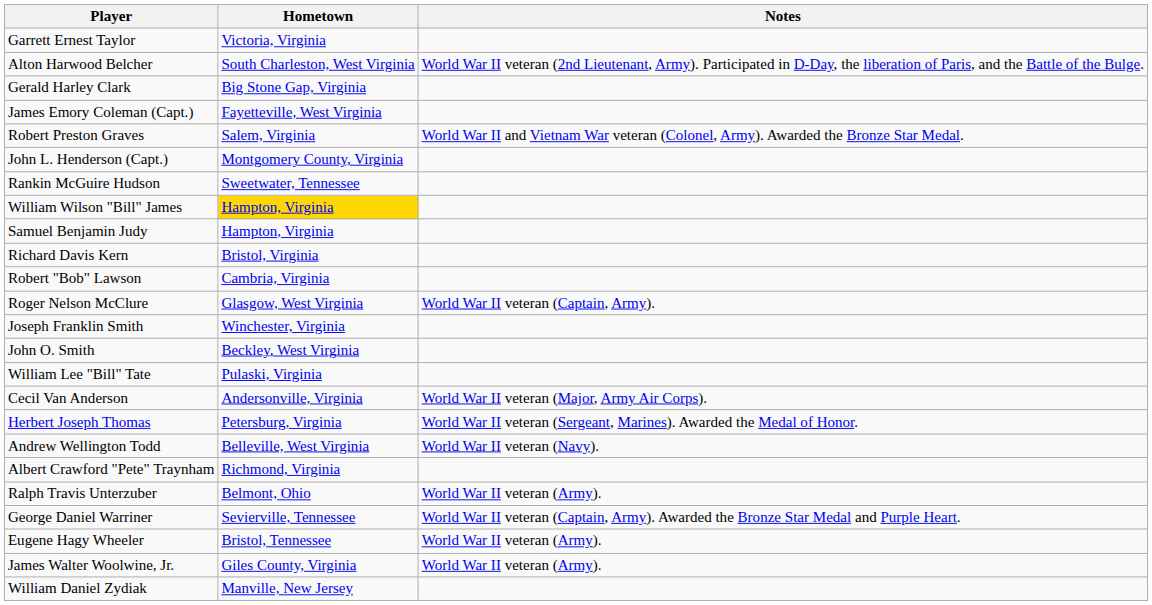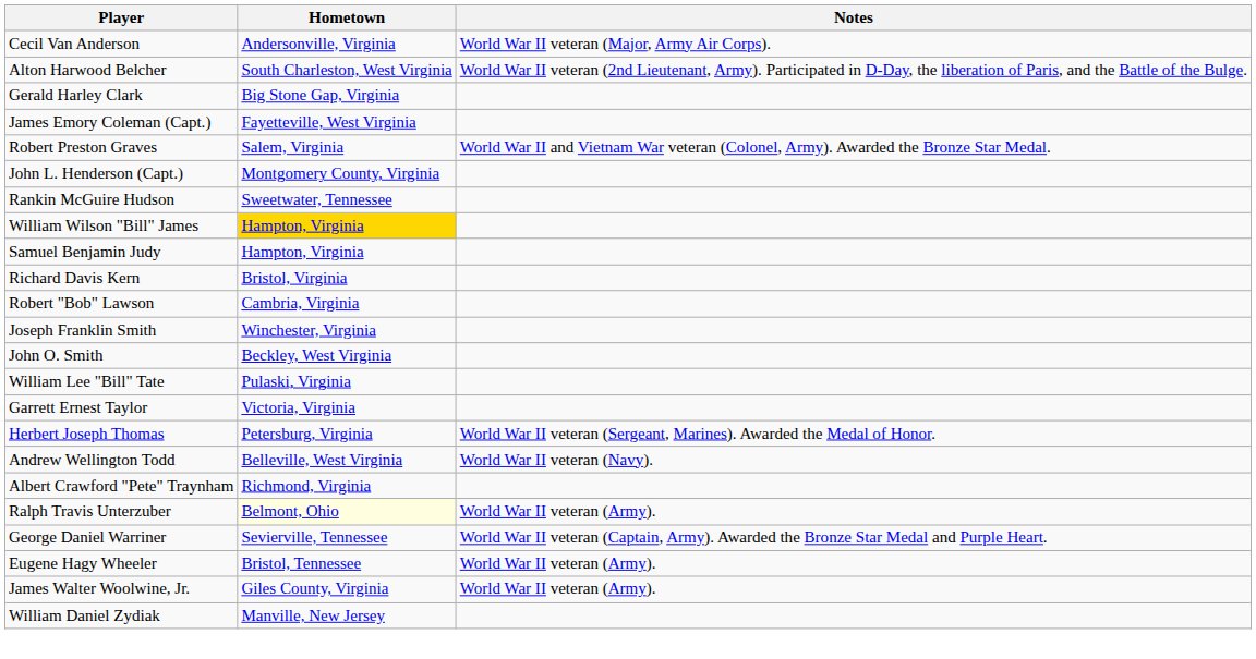 <table class="wikitable" border="1">
 <tr ;>
 <th>Player</th>
 <th>Hometown</th>
 <th>Notes</th>
 </tr>
 <tr>
-<td>Garrett Ernest Taylor</td>
-<td><a href='#'>Victoria, Virginia</a></td>
-<td></td>
+<td>Cecil Van Anderson</td>
+<td><a href='#'>Andersonville, Virginia</a></td>
+<td><a href='#'>World War II</a> veteran (<a href='#'>Major</a>, <a href='#'>Army Air Corps</a>).</td>
 </tr>
 <tr>
 <td>Alton Harwood Belcher</td>
 <td><a href='#'>South Charleston, West Virginia</a></td>
 <td><a href='#'>World War II</a> veteran (<a href='#'>2nd Lieutenant</a>, <a href='#'>Army</a>). Participated in <a href='#'>D-Day</a>, the <a href='#'>liberation of Paris</a>, and the <a href='#'>Battle of the Bulge</a>.</td>
 </tr>
 <tr>
 <td>Gerald Harley Clark</td>
 <td><a href='#'>Big Stone Gap, Virginia</a></td>
 <td></td>
 </tr>
 <tr>
 <td>James Emory Coleman (Capt.)</td>
 <td><a href='#'>Fayetteville, West Virginia</a></td>
 <td></td>
 </tr>
 <tr>
 <td>Robert Preston Graves</td>
 <td><a href='#'>Salem, Virginia</a></td>
 <td><a href='#'>World War II</a> and <a href='#'>Vietnam War</a> veteran (<a href='#'>Colonel</a>, <a href='#'>Army</a>). Awarded the <a href='#'>Bronze Star Medal</a>.</td>
 </tr>
 <tr>
 <td>John L. Henderson (Capt.)</td>
 <td><a href='#'>Montgomery County, Virginia</a></td>
 <td></td>
 </tr>
 <tr>
 <td>Rankin McGuire Hudson</td>
 <td><a href='#'>Sweetwater, Tennessee</a></td>
 <td></td>
 </tr>
 <tr>
 <td>William Wilson "Bill" James</td>
 <td style="background: gold;"><a href='#'>Hampton, Virginia</a></td>
 <td></td>
 </tr>
 <tr>
 <td>Samuel Benjamin Judy</td>
 <td><a href='#'>Hampton, Virginia</a></td>
 <td></td>
 </tr>
 <tr>
 <td>Richard Davis Kern</td>
 <td><a href='#'>Bristol, Virginia</a></td>
 <td></td>
 </tr>
 <tr>
 <td>Robert "Bob" Lawson</td>
 <td><a href='#'>Cambria, Virginia</a></td>
 <td></td>
 </tr>
 <tr>
-<td>Roger Nelson McClure</td>
-<td><a href='#'>Glasgow, West Virginia</a></td>
-<td><a href='#'>World War II</a> veteran (<a href='#'>Captain</a>, <a href='#'>Army</a>).</td>
-</tr>
-<tr>
 <td>Joseph Franklin Smith</td>
 <td><a href='#'>Winchester, Virginia</a></td>
 <td></td>
 </tr>
 <tr>
 <td>John O. Smith</td>
 <td><a href='#'>Beckley, West Virginia</a></td>
 <td></td>
 </tr>
 <tr>
 <td>William Lee "Bill" Tate</td>
 <td><a href='#'>Pulaski, Virginia</a></td>
 <td></td>
 </tr>
 <tr>
-<td>Cecil Van Anderson</td>
-<td><a href='#'>Andersonville, Virginia</a></td>
-<td><a href='#'>World War II</a> veteran (<a href='#'>Major</a>, <a href='#'>Army Air Corps</a>).</td>
+<td>Garrett Ernest Taylor</td>
+<td><a href='#'>Victoria, Virginia</a></td>
+<td></td>
 </tr>
 <tr>
 <td><a href='#'>Herbert Joseph Thomas</a></td>
 <td><a href='#'>Petersburg, Virginia</a></td>
 <td><a href='#'>World War II</a> veteran (<a href='#'>Sergeant</a>, <a href='#'>Marines</a>). Awarded the <a href='#'>Medal of Honor</a>.</td>
 </tr>
 <tr>
 <td>Andrew Wellington Todd</td>
 <td><a href='#'>Belleville, West Virginia</a></td>
 <td><a href='#'>World War II</a> veteran (<a href='#'>Navy</a>).</td>
 </tr>
 <tr>
 <td>Albert Crawford "Pete" Traynham</td>
 <td><a href='#'>Richmond, Virginia</a></td>
 <td></td>
 </tr>
 <tr>
 <td>Ralph Travis Unterzuber</td>
-<td><a href='#'>Belmont, Ohio</a></td>
+<td style="background: lightyellow;"><a href='#'>Belmont, Ohio</a></td>
 <td><a href='#'>World War II</a> veteran (<a href='#'>Army</a>).</td>
 </tr>
 <tr>
 <td>George Daniel Warriner</td>
 <td><a href='#'>Sevierville, Tennessee</a></td>
 <td><a href='#'>World War II</a> veteran (<a href='#'>Captain</a>, <a href='#'>Army</a>). Awarded the <a href='#'>Bronze Star Medal</a> and <a href='#'>Purple Heart</a>.</td>
 </tr>
 <tr>
 <td>Eugene Hagy Wheeler</td>
 <td><a href='#'>Bristol, Tennessee</a></td>
 <td><a href='#'>World War II</a> veteran (<a href='#'>Army</a>).</td>
 </tr>
 <tr>
 <td>James Walter Woolwine, Jr.</td>
 <td><a href='#'>Giles County, Virginia</a></td>
 <td><a href='#'>World War II</a> veteran (<a href='#'>Army</a>).</td>
 </tr>
 <tr>
 <td>William Daniel Zydiak</td>
 <td><a href='#'>Manville, New Jersey</a></td>
 <td></td>
 </tr>
 </table>
